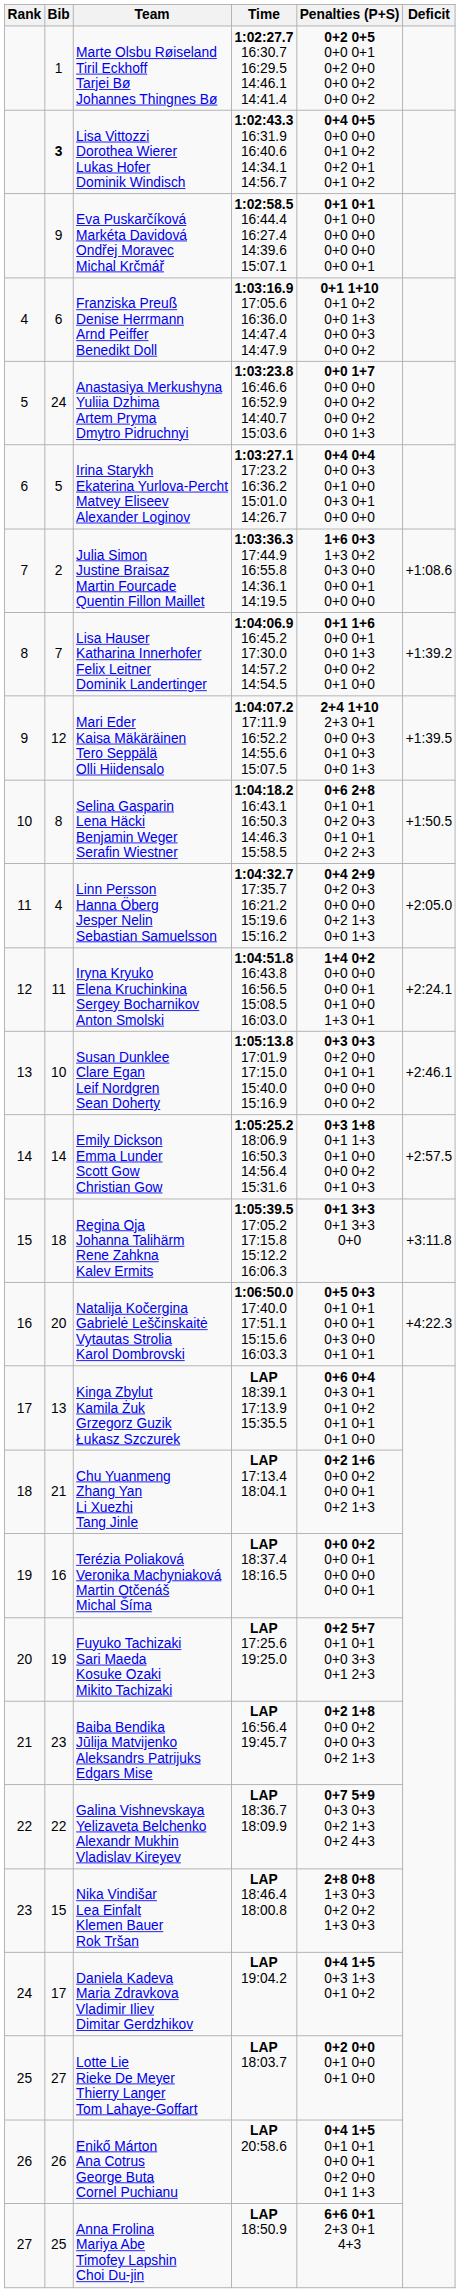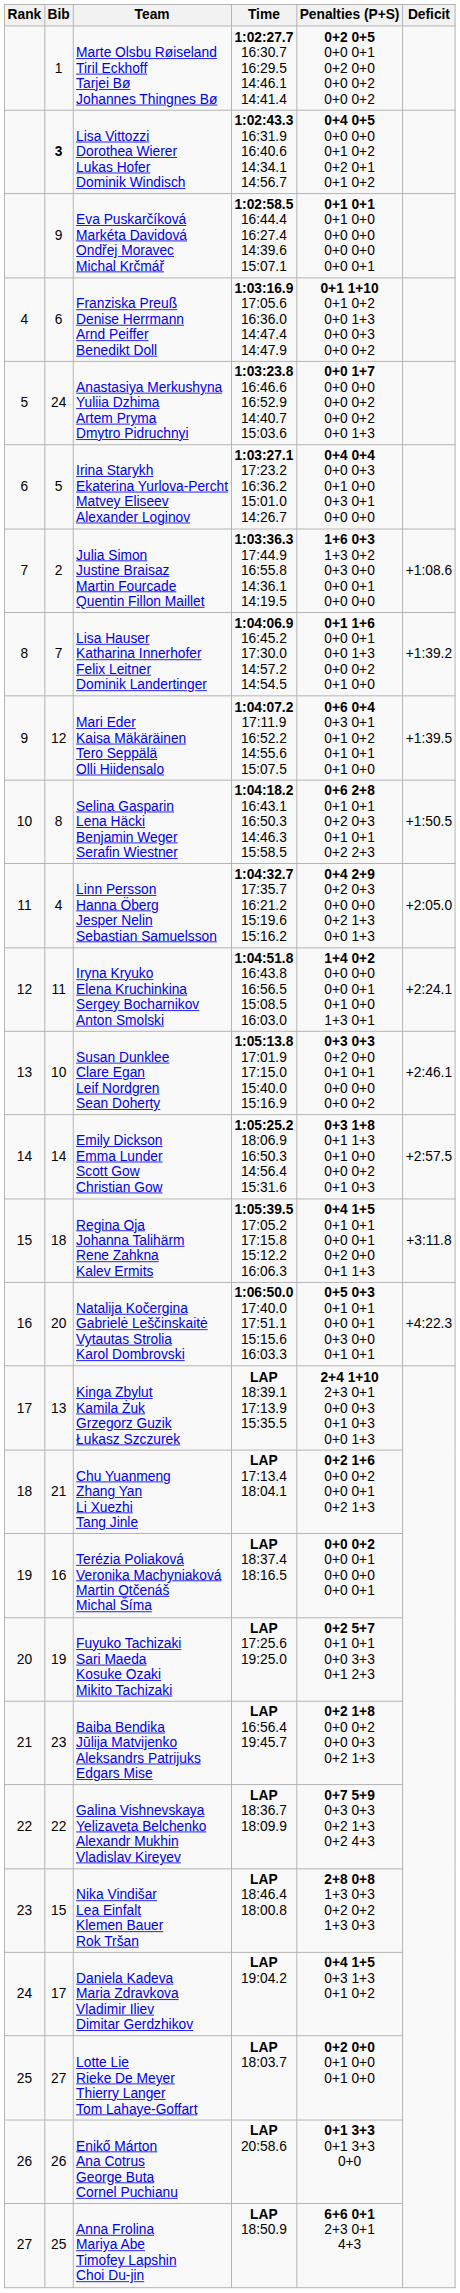 <table class="wikitable sortable" style="text-align:center">
 <tr>
 <th>Rank</th>
 <th>Bib</th>
 <th>Team</th>
 <th>Time</th>
 <th>Penalties (P+S)</th>
 <th>Deficit</th>
 </tr>
 <tr>
 <td></td>
 <td>1</td>
 <td align=left><br><a href='#'>Marte Olsbu Røiseland</a><br><a href='#'>Tiril Eckhoff</a><br><a href='#'>Tarjei Bø</a><br><a href='#'>Johannes Thingnes Bø</a></td>
 <td><strong>1:02:27.7</strong><br>16:30.7<br>16:29.5<br>14:46.1<br>14:41.4</td>
 <td><strong>0+2 0+5</strong><br>0+0 0+1<br>0+2 0+0<br>0+0 0+2<br>0+0 0+2</td>
 <td></td>
 </tr>
 <tr>
 <td></td>
 <td><strong>3</strong></td>
 <td align=left><br><a href='#'>Lisa Vittozzi</a><br><a href='#'>Dorothea Wierer</a><br><a href='#'>Lukas Hofer</a><br><a href='#'>Dominik Windisch</a></td>
 <td><strong>1:02:43.3</strong><br>16:31.9<br>16:40.6<br>14:34.1<br>14:56.7</td>
 <td><strong>0+4 0+5</strong><br>0+0 0+0<br>0+1 0+2<br>0+2 0+1<br>0+1 0+2</td>
 <td></td>
 </tr>
 <tr>
 <td></td>
 <td>9</td>
 <td align=left><br><a href='#'>Eva Puskarčíková</a><br><a href='#'>Markéta Davidová</a><br><a href='#'>Ondřej Moravec</a><br><a href='#'>Michal Krčmář</a></td>
 <td><strong>1:02:58.5</strong><br>16:44.4<br>16:27.4<br>14:39.6<br>15:07.1</td>
 <td><strong>0+1 0+1</strong><br>0+1 0+0<br>0+0 0+0<br>0+0 0+0<br>0+0 0+1</td>
 <td></td>
 </tr>
 <tr>
 <td>4</td>
 <td>6</td>
 <td align=left><br><a href='#'>Franziska Preuß</a><br><a href='#'>Denise Herrmann</a><br><a href='#'>Arnd Peiffer</a><br><a href='#'>Benedikt Doll</a></td>
 <td><strong>1:03:16.9</strong><br>17:05.6<br>16:36.0<br>14:47.4<br>14:47.9</td>
 <td><strong>0+1 1+10</strong><br>0+1 0+2<br>0+0 1+3<br>0+0 0+3<br>0+0 0+2</td>
 <td></td>
 </tr>
 <tr>
 <td>5</td>
 <td>24</td>
 <td align=left><br><a href='#'>Anastasiya Merkushyna</a><br><a href='#'>Yuliia Dzhima</a><br><a href='#'>Artem Pryma</a><br><a href='#'>Dmytro Pidruchnyi</a></td>
 <td><strong>1:03:23.8</strong><br>16:46.6<br>16:52.9<br>14:40.7<br>15:03.6</td>
 <td><strong>0+0 1+7</strong><br>0+0 0+0<br>0+0 0+2<br>0+0 0+2<br>0+0 1+3</td>
 <td></td>
 </tr>
 <tr>
 <td>6</td>
 <td>5</td>
 <td align=left><br><a href='#'>Irina Starykh</a><br><a href='#'>Ekaterina Yurlova-Percht</a><br><a href='#'>Matvey Eliseev</a><br><a href='#'>Alexander Loginov</a></td>
 <td><strong>1:03:27.1</strong><br>17:23.2<br>16:36.2<br>15:01.0<br>14:26.7</td>
 <td><strong>0+4 0+4</strong><br>0+0 0+3<br>0+1 0+0<br>0+3 0+1<br>0+0 0+0</td>
 <td></td>
 </tr>
 <tr>
 <td>7</td>
 <td>2</td>
 <td align=left><br><a href='#'>Julia Simon</a><br><a href='#'>Justine Braisaz</a><br><a href='#'>Martin Fourcade</a><br><a href='#'>Quentin Fillon Maillet</a></td>
 <td><strong>1:03:36.3</strong><br>17:44.9<br>16:55.8<br>14:36.1<br>14:19.5</td>
 <td><strong>1+6 0+3</strong><br>1+3 0+2<br>0+3 0+0<br>0+0 0+1<br>0+0 0+0</td>
 <td>+1:08.6</td>
 </tr>
 <tr>
 <td>8</td>
 <td>7</td>
 <td align=left><br><a href='#'>Lisa Hauser</a><br><a href='#'>Katharina Innerhofer</a><br><a href='#'>Felix Leitner</a><br><a href='#'>Dominik Landertinger</a></td>
 <td><strong>1:04:06.9</strong><br>16:45.2<br>17:30.0<br>14:57.2<br>14:54.5</td>
 <td><strong>0+1 1+6</strong><br>0+0 0+1<br>0+0 1+3<br>0+0 0+2<br>0+1 0+0</td>
 <td>+1:39.2</td>
 </tr>
 <tr>
 <td>9</td>
 <td>12</td>
 <td align=left><br><a href='#'>Mari Eder</a><br><a href='#'>Kaisa Mäkäräinen</a><br><a href='#'>Tero Seppälä</a><br><a href='#'>Olli Hiidensalo</a></td>
 <td><strong>1:04:07.2</strong><br>17:11.9<br>16:52.2<br>14:55.6<br>15:07.5</td>
-<td><strong>2+4 1+10</strong><br>2+3 0+1<br>0+0 0+3<br>0+1 0+3<br>0+0 1+3</td>
+<td><strong>0+6 0+4</strong><br>0+3 0+1<br>0+1 0+2<br>0+1 0+1<br>0+1 0+0</td>
 <td>+1:39.5</td>
 </tr>
 <tr>
 <td>10</td>
 <td>8</td>
 <td align=left><br><a href='#'>Selina Gasparin</a><br><a href='#'>Lena Häcki</a><br><a href='#'>Benjamin Weger</a><br><a href='#'>Serafin Wiestner</a></td>
 <td><strong>1:04:18.2</strong><br>16:43.1<br>16:50.3<br>14:46.3<br>15:58.5</td>
 <td><strong>0+6 2+8</strong><br>0+1 0+1<br>0+2 0+3<br>0+1 0+1<br>0+2 2+3</td>
 <td>+1:50.5</td>
 </tr>
 <tr>
 <td>11</td>
 <td>4</td>
 <td align=left><br><a href='#'>Linn Persson</a><br><a href='#'>Hanna Öberg</a><br><a href='#'>Jesper Nelin</a><br><a href='#'>Sebastian Samuelsson</a></td>
 <td><strong>1:04:32.7</strong><br>17:35.7<br>16:21.2<br>15:19.6<br>15:16.2</td>
 <td><strong>0+4 2+9</strong><br>0+2 0+3<br>0+0 0+0<br>0+2 1+3<br>0+0 1+3</td>
 <td>+2:05.0</td>
 </tr>
 <tr>
 <td>12</td>
 <td>11</td>
 <td align=left><br><a href='#'>Iryna Kryuko</a><br><a href='#'>Elena Kruchinkina</a><br><a href='#'>Sergey Bocharnikov</a><br><a href='#'>Anton Smolski</a></td>
 <td><strong>1:04:51.8</strong><br>16:43.8<br>16:56.5<br>15:08.5<br>16:03.0</td>
 <td><strong>1+4 0+2</strong><br>0+0 0+0<br>0+0 0+1<br>0+1 0+0<br>1+3 0+1</td>
 <td>+2:24.1</td>
 </tr>
 <tr>
 <td>13</td>
 <td>10</td>
 <td align=left><br><a href='#'>Susan Dunklee</a><br><a href='#'>Clare Egan</a><br><a href='#'>Leif Nordgren</a><br><a href='#'>Sean Doherty</a></td>
 <td><strong>1:05:13.8</strong><br>17:01.9<br>17:15.0<br>15:40.0<br>15:16.9</td>
 <td><strong>0+3 0+3</strong><br>0+2 0+0<br>0+1 0+1<br>0+0 0+0<br>0+0 0+2</td>
 <td>+2:46.1</td>
 </tr>
 <tr>
 <td>14</td>
 <td>14</td>
 <td align=left><br><a href='#'>Emily Dickson</a><br><a href='#'>Emma Lunder</a><br><a href='#'>Scott Gow</a><br><a href='#'>Christian Gow</a></td>
 <td><strong>1:05:25.2</strong><br>18:06.9<br>16:50.3<br>14:56.4<br>15:31.6</td>
 <td><strong>0+3 1+8</strong><br>0+1 1+3<br>0+1 0+0<br>0+0 0+2<br>0+1 0+3</td>
 <td>+2:57.5</td>
 </tr>
 <tr>
 <td>15</td>
 <td>18</td>
 <td align=left><br><a href='#'>Regina Oja</a><br><a href='#'>Johanna Talihärm</a><br><a href='#'>Rene Zahkna</a><br><a href='#'>Kalev Ermits</a></td>
 <td><strong>1:05:39.5</strong><br>17:05.2<br>17:15.8<br>15:12.2<br>16:06.3</td>
-<td valign=top><strong>0+1 3+3</strong><br>0+1 3+3<br>0+0</td>
+<td><strong>0+4 1+5</strong><br>0+1 0+1<br>0+0 0+1<br>0+2 0+0<br>0+1 1+3</td>
 <td>+3:11.8</td>
 </tr>
 <tr>
 <td>16</td>
 <td>20</td>
 <td align=left><br><a href='#'>Natalija Kočergina</a><br><a href='#'>Gabrielė Leščinskaitė</a><br><a href='#'>Vytautas Strolia</a><br><a href='#'>Karol Dombrovski</a></td>
 <td><strong>1:06:50.0</strong><br>17:40.0<br>17:51.1<br>15:15.6<br>16:03.3</td>
 <td><strong>0+5 0+3</strong><br>0+1 0+1<br>0+0 0+1<br>0+3 0+0<br>0+1 0+1</td>
 <td>+4:22.3</td>
 </tr>
 <tr>
 <td>17</td>
 <td>13</td>
 <td align=left><br><a href='#'>Kinga Zbylut</a><br><a href='#'>Kamila Żuk</a><br><a href='#'>Grzegorz Guzik</a><br><a href='#'>Łukasz Szczurek</a></td>
 <td valign=top><strong>LAP</strong><br>18:39.1<br>17:13.9<br>15:35.5</td>
-<td><strong>0+6 0+4</strong><br>0+3 0+1<br>0+1 0+2<br>0+1 0+1<br>0+1 0+0</td>
+<td><strong>2+4 1+10</strong><br>2+3 0+1<br>0+0 0+3<br>0+1 0+3<br>0+0 1+3</td>
 <td rowspan=11></td>
 </tr>
 <tr>
 <td>18</td>
 <td>21</td>
 <td align=left><br><a href='#'>Chu Yuanmeng</a><br><a href='#'>Zhang Yan</a><br><a href='#'>Li Xuezhi</a><br><a href='#'>Tang Jinle</a></td>
 <td valign=top><strong>LAP</strong><br>17:13.4<br>18:04.1</td>
 <td valign=top><strong>0+2 1+6</strong><br>0+0 0+2<br>0+0 0+1<br>0+2 1+3</td>
 </tr>
 <tr>
 <td>19</td>
 <td>16</td>
 <td align=left><br><a href='#'>Terézia Poliaková</a><br><a href='#'>Veronika Machyniaková</a><br><a href='#'>Martin Otčenáš</a><br><a href='#'>Michal Šíma</a></td>
 <td valign=top><strong>LAP</strong><br>18:37.4<br>18:16.5</td>
 <td valign=top><strong>0+0 0+2</strong><br>0+0 0+1<br>0+0 0+0<br>0+0 0+1</td>
 </tr>
 <tr>
 <td>20</td>
 <td>19</td>
 <td align=left><br><a href='#'>Fuyuko Tachizaki</a><br><a href='#'>Sari Maeda</a><br><a href='#'>Kosuke Ozaki</a><br><a href='#'>Mikito Tachizaki</a></td>
 <td valign=top><strong>LAP</strong><br>17:25.6<br>19:25.0</td>
 <td valign=top><strong>0+2 5+7</strong><br>0+1 0+1<br>0+0 3+3<br>0+1 2+3</td>
 </tr>
 <tr>
 <td>21</td>
 <td>23</td>
 <td align=left><br><a href='#'>Baiba Bendika</a><br><a href='#'>Jūlija Matvijenko</a><br><a href='#'>Aleksandrs Patrijuks</a><br><a href='#'>Edgars Mise</a></td>
 <td valign=top><strong>LAP</strong><br>16:56.4<br>19:45.7</td>
 <td valign=top><strong>0+2 1+8</strong><br>0+0 0+2<br>0+0 0+3<br>0+2 1+3</td>
 </tr>
 <tr>
 <td>22</td>
 <td>22</td>
 <td align=left><br><a href='#'>Galina Vishnevskaya</a><br><a href='#'>Yelizaveta Belchenko</a><br><a href='#'>Alexandr Mukhin</a><br><a href='#'>Vladislav Kireyev</a></td>
 <td valign=top><strong>LAP</strong><br>18:36.7<br>18:09.9</td>
 <td valign=top><strong>0+7 5+9</strong><br>0+3 0+3<br>0+2 1+3<br>0+2 4+3</td>
 </tr>
 <tr>
 <td>23</td>
 <td>15</td>
 <td align=left><br><a href='#'>Nika Vindišar</a><br><a href='#'>Lea Einfalt</a><br><a href='#'>Klemen Bauer</a><br><a href='#'>Rok Tršan</a></td>
 <td valign=top><strong>LAP</strong><br>18:46.4<br>18:00.8</td>
 <td valign=top><strong>2+8 0+8</strong><br>1+3 0+3<br>0+2 0+2<br>1+3 0+3</td>
 </tr>
 <tr>
 <td>24</td>
 <td>17</td>
 <td align=left><br><a href='#'>Daniela Kadeva</a><br><a href='#'>Maria Zdravkova</a><br><a href='#'>Vladimir Iliev</a><br><a href='#'>Dimitar Gerdzhikov</a></td>
 <td valign=top><strong>LAP</strong><br>19:04.2</td>
 <td valign=top><strong>0+4 1+5</strong><br>0+3 1+3<br>0+1 0+2</td>
 </tr>
 <tr>
 <td>25</td>
 <td>27</td>
 <td align=left><br><a href='#'>Lotte Lie</a><br><a href='#'>Rieke De Meyer</a><br><a href='#'>Thierry Langer</a><br><a href='#'>Tom Lahaye-Goffart</a></td>
 <td valign=top><strong>LAP</strong><br>18:03.7</td>
 <td valign=top><strong>0+2 0+0</strong><br>0+1 0+0<br>0+1 0+0</td>
 </tr>
 <tr>
 <td>26</td>
 <td>26</td>
 <td align=left><br><a href='#'>Enikő Márton</a><br><a href='#'>Ana Cotrus</a><br><a href='#'>George Buta</a><br><a href='#'>Cornel Puchianu</a></td>
 <td valign=top><strong>LAP</strong><br>20:58.6</td>
-<td><strong>0+4 1+5</strong><br>0+1 0+1<br>0+0 0+1<br>0+2 0+0<br>0+1 1+3</td>
+<td valign=top><strong>0+1 3+3</strong><br>0+1 3+3<br>0+0</td>
 </tr>
 <tr>
 <td>27</td>
 <td>25</td>
 <td align=left><br><a href='#'>Anna Frolina</a><br><a href='#'>Mariya Abe</a><br><a href='#'>Timofey Lapshin</a><br><a href='#'>Choi Du-jin</a></td>
 <td valign=top><strong>LAP</strong><br>18:50.9</td>
 <td valign=top><strong>6+6 0+1</strong><br>2+3 0+1<br>4+3</td>
 </tr>
 </table>
